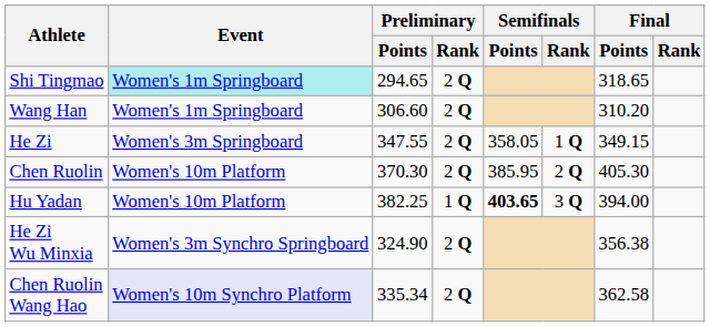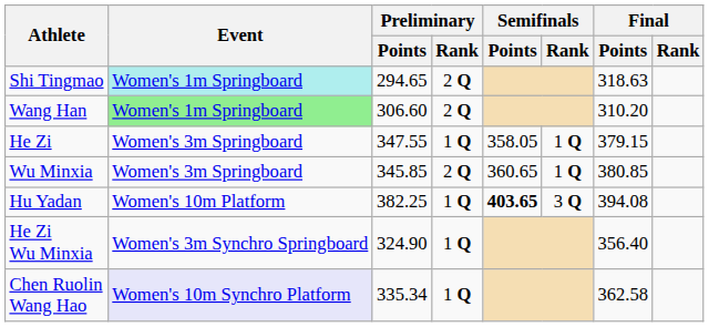 <table class=wikitable style="font-size:90%">
 <tr>
 <th rowspan="2">Athlete</th>
 <th rowspan="2">Event</th>
 <th colspan="2">Preliminary</th>
 <th colspan="2">Semifinals</th>
 <th colspan="2">Final</th>
 </tr>
 <tr>
 <th>Points</th>
 <th>Rank</th>
 <th>Points</th>
 <th>Rank</th>
 <th>Points</th>
 <th>Rank</th>
 </tr>
 <tr>
 <td><a href='#'>Shi Tingmao</a></td>
 <td style="background: paleturquoise;"><a href='#'>Women's 1m Springboard</a></td>
 <td align=center>294.65</td>
 <td align=center>2 <strong>Q</strong></td>
 <td colspan="2" style="background:wheat;"></td>
-<td align=center>318.65</td>
+<td align=center>318.63</td>
 <td align=center></td>
 </tr>
 <tr>
 <td><a href='#'>Wang Han</a></td>
-<td><a href='#'>Women's 1m Springboard</a></td>
+<td style="background: lightgreen;"><a href='#'>Women's 1m Springboard</a></td>
 <td align=center>306.60</td>
 <td align=center>2 <strong>Q</strong></td>
 <td colspan="2" style="background:wheat;"></td>
 <td align=center>310.20</td>
 <td align=center></td>
 </tr>
 <tr>
 <td><a href='#'>He Zi</a></td>
 <td><a href='#'>Women's 3m Springboard</a></td>
 <td align=center>347.55</td>
-<td align=center>2 <strong>Q</strong></td>
+<td align=center>1 <strong>Q</strong></td>
 <td align=center>358.05</td>
 <td align=center>1 <strong>Q</strong></td>
-<td align=center>349.15</td>
+<td align=center>379.15</td>
 <td align=center></td>
 </tr>
 <tr>
-<td><a href='#'>Chen Ruolin</a></td>
-<td><a href='#'>Women's 10m Platform</a></td>
-<td align=center>370.30</td>
+<td><a href='#'>Wu Minxia</a></td>
+<td><a href='#'>Women's 3m Springboard</a></td>
+<td align=center>345.85</td>
 <td align=center>2 <strong>Q</strong></td>
-<td align=center>385.95</td>
-<td align=center>2 <strong>Q</strong></td>
-<td align=center>405.30</td>
+<td align=center>360.65</td>
+<td align=center>1 <strong>Q</strong></td>
+<td align=center>380.85</td>
 <td align=center></td>
 </tr>
 <tr>
 <td><a href='#'>Hu Yadan</a></td>
 <td><a href='#'>Women's 10m Platform</a></td>
 <td align=center>382.25</td>
 <td align=center>1 <strong>Q</strong></td>
 <td align=center><strong>403.65</strong></td>
 <td align=center>3 <strong>Q</strong></td>
-<td align=center>394.00</td>
+<td align=center>394.08</td>
 <td align=center></td>
 </tr>
 <tr>
 <td><a href='#'>He Zi</a><br><a href='#'>Wu Minxia</a></td>
 <td><a href='#'>Women's 3m Synchro Springboard</a></td>
 <td align=center>324.90</td>
-<td align=center>2 <strong>Q</strong></td>
+<td align=center>1 <strong>Q</strong></td>
 <td colspan="2" style="background:wheat;"></td>
-<td align=center>356.38</td>
+<td align=center>356.40</td>
 <td align=center></td>
 </tr>
 <tr>
 <td><a href='#'>Chen Ruolin</a><br><a href='#'>Wang Hao</a></td>
 <td style="background: lavender;"><a href='#'>Women's 10m Synchro Platform</a></td>
 <td align=center>335.34</td>
-<td align=center>2 <strong>Q</strong></td>
+<td align=center>1 <strong>Q</strong></td>
 <td colspan="2" style="background:wheat;"></td>
 <td align=center>362.58</td>
 <td align=center></td>
 </tr>
 </table>
